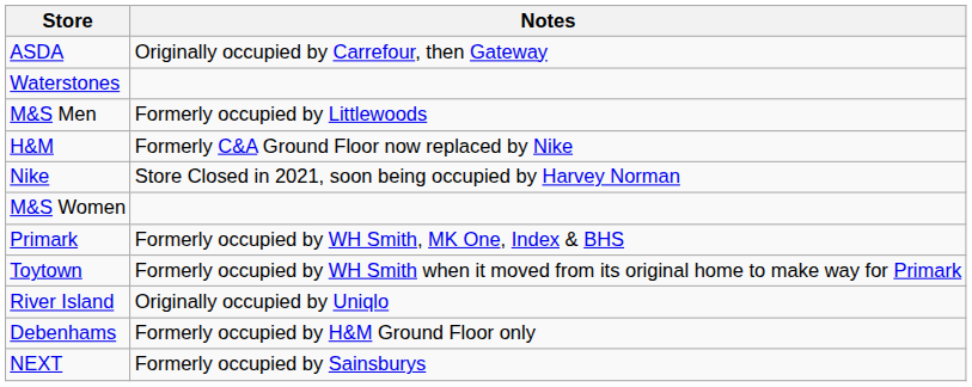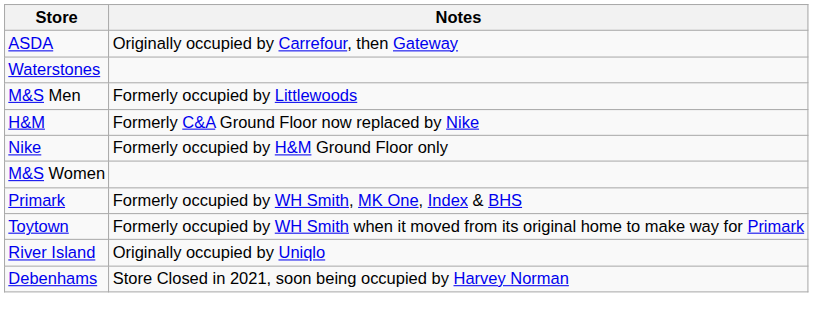 <table class="wikitable sortable">
 <tr>
 <th>Store</th>
 <th>Notes</th>
 </tr>
 <tr>
 <td><a href='#'>ASDA</a></td>
 <td>Originally occupied by <a href='#'>Carrefour</a>, then <a href='#'>Gateway</a></td>
 </tr>
 <tr>
 <td><a href='#'>Waterstones</a></td>
 <td></td>
 </tr>
 <tr>
 <td><a href='#'>M&S</a> Men</td>
 <td>Formerly occupied by <a href='#'>Littlewoods</a></td>
 </tr>
 <tr>
 <td><a href='#'>H&M</a></td>
 <td>Formerly <a href='#'>C&A</a> Ground Floor now replaced by <a href='#'>Nike</a></td>
 </tr>
 <tr>
 <td><a href='#'>Nike</a></td>
-<td>Store Closed in 2021, soon being occupied by <a href='#'>Harvey Norman</a></td>
+<td>Formerly occupied by <a href='#'>H&M</a> Ground Floor only</td>
 </tr>
 <tr>
 <td><a href='#'>M&S</a> Women</td>
 <td></td>
 </tr>
 <tr>
 <td><a href='#'>Primark</a></td>
 <td>Formerly occupied by <a href='#'>WH Smith</a>, <a href='#'>MK One</a>, <a href='#'>Index</a> & <a href='#'>BHS</a></td>
 </tr>
 <tr>
 <td><a href='#'>Toytown</a></td>
 <td>Formerly occupied by <a href='#'>WH Smith</a> when it moved from its original home to make way for <a href='#'>Primark</a></td>
 </tr>
 <tr>
 <td><a href='#'>River Island</a></td>
 <td>Originally occupied by <a href='#'>Uniqlo</a></td>
 </tr>
 <tr>
 <td><a href='#'>Debenhams</a></td>
-<td>Formerly occupied by <a href='#'>H&M</a> Ground Floor only</td>
-</tr>
-<tr>
-<td><a href='#'>NEXT</a></td>
-<td>Formerly occupied by <a href='#'>Sainsburys</a></td>
+<td>Store Closed in 2021, soon being occupied by <a href='#'>Harvey Norman</a></td>
 </tr>
 </table>
